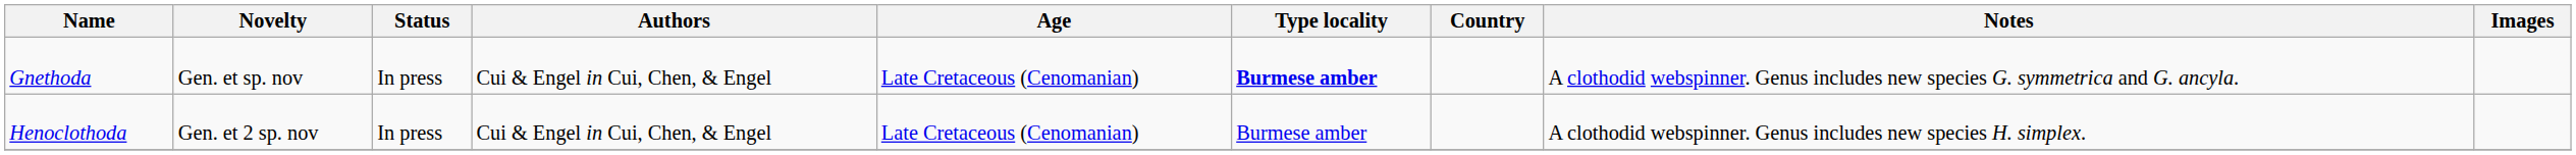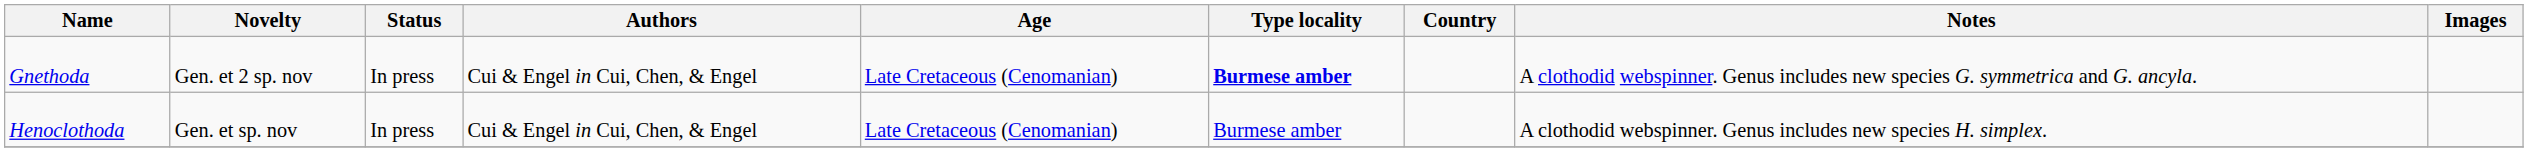 <table class="wikitable sortable" align="center" width="100%">
 <tr>
 <th>Name</th>
 <th>Novelty</th>
 <th>Status</th>
 <th>Authors</th>
 <th>Age</th>
 <th>Type locality</th>
 <th>Country</th>
 <th>Notes</th>
 <th>Images</th>
 </tr>
 <tr>
 <td><br><em><a href='#'>Gnethoda</a></em></td>
-<td><br>Gen. et sp. nov</td>
+<td><br>Gen. et 2 sp. nov</td>
 <td><br>In press</td>
 <td><br>Cui & Engel <em>in</em> Cui, Chen, & Engel</td>
 <td><br><a href='#'>Late Cretaceous</a> (<a href='#'>Cenomanian</a>)</td>
 <td><strong><br><a href='#'>Burmese amber</a></strong></td>
 <td><br></td>
 <td><br>A <a href='#'>clothodid</a> <a href='#'>webspinner</a>. Genus includes new species <em>G. symmetrica</em> and <em>G. ancyla</em>.</td>
 <td></td>
 </tr>
 <tr>
 <td><br><em><a href='#'>Henoclothoda</a></em></td>
-<td><br>Gen. et 2 sp. nov</td>
+<td><br>Gen. et sp. nov</td>
 <td><br>In press</td>
 <td><br>Cui & Engel <em>in</em> Cui, Chen, & Engel</td>
 <td><br><a href='#'>Late Cretaceous</a> (<a href='#'>Cenomanian</a>)</td>
 <td><br><a href='#'>Burmese amber</a></td>
 <td><br></td>
 <td><br>A clothodid webspinner. Genus includes new species <em>H. simplex</em>.</td>
 <td></td>
 </tr>
 <tr>
 </tr>
 </table>
